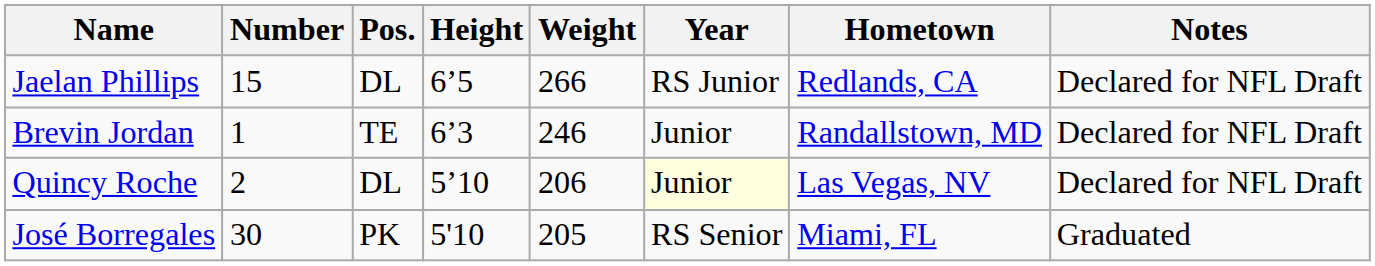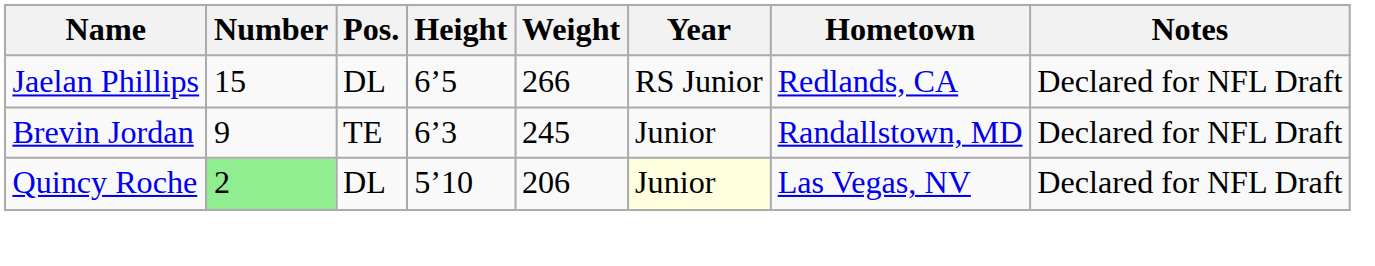 <table class="wikitable sortable collapsible">
 <tr>
 </tr>
 <tr>
 <th>Name</th>
 <th>Number</th>
 <th>Pos.</th>
 <th>Height</th>
 <th>Weight</th>
 <th>Year</th>
 <th>Hometown</th>
 <th class="unsortable">Notes</th>
 </tr>
 <tr>
 <td><a href='#'>Jaelan Phillips</a></td>
 <td>15</td>
 <td>DL</td>
 <td>6’5</td>
 <td>266</td>
 <td>RS Junior</td>
 <td><a href='#'>Redlands, CA</a></td>
 <td>Declared for NFL Draft</td>
 </tr>
 <tr>
 <td><a href='#'>Brevin Jordan</a></td>
-<td>1</td>
+<td>9</td>
 <td>TE</td>
 <td>6’3</td>
-<td>246</td>
+<td>245</td>
 <td>Junior</td>
 <td><a href='#'>Randallstown, MD</a></td>
 <td>Declared for NFL Draft</td>
 </tr>
 <tr>
 <td><a href='#'>Quincy Roche</a></td>
-<td>2</td>
+<td style="background: lightgreen;">2</td>
 <td>DL</td>
 <td>5’10</td>
 <td>206</td>
 <td style="background: lightyellow;">Junior</td>
 <td><a href='#'>Las Vegas, NV</a></td>
 <td>Declared for NFL Draft</td>
 </tr>
-<tr>
-<td><a href='#'>José Borregales</a></td>
-<td>30</td>
-<td>PK</td>
-<td>5'10</td>
-<td>205</td>
-<td>RS Senior</td>
-<td><a href='#'>Miami, FL</a></td>
-<td>Graduated</td>
-</tr>
 </table>
